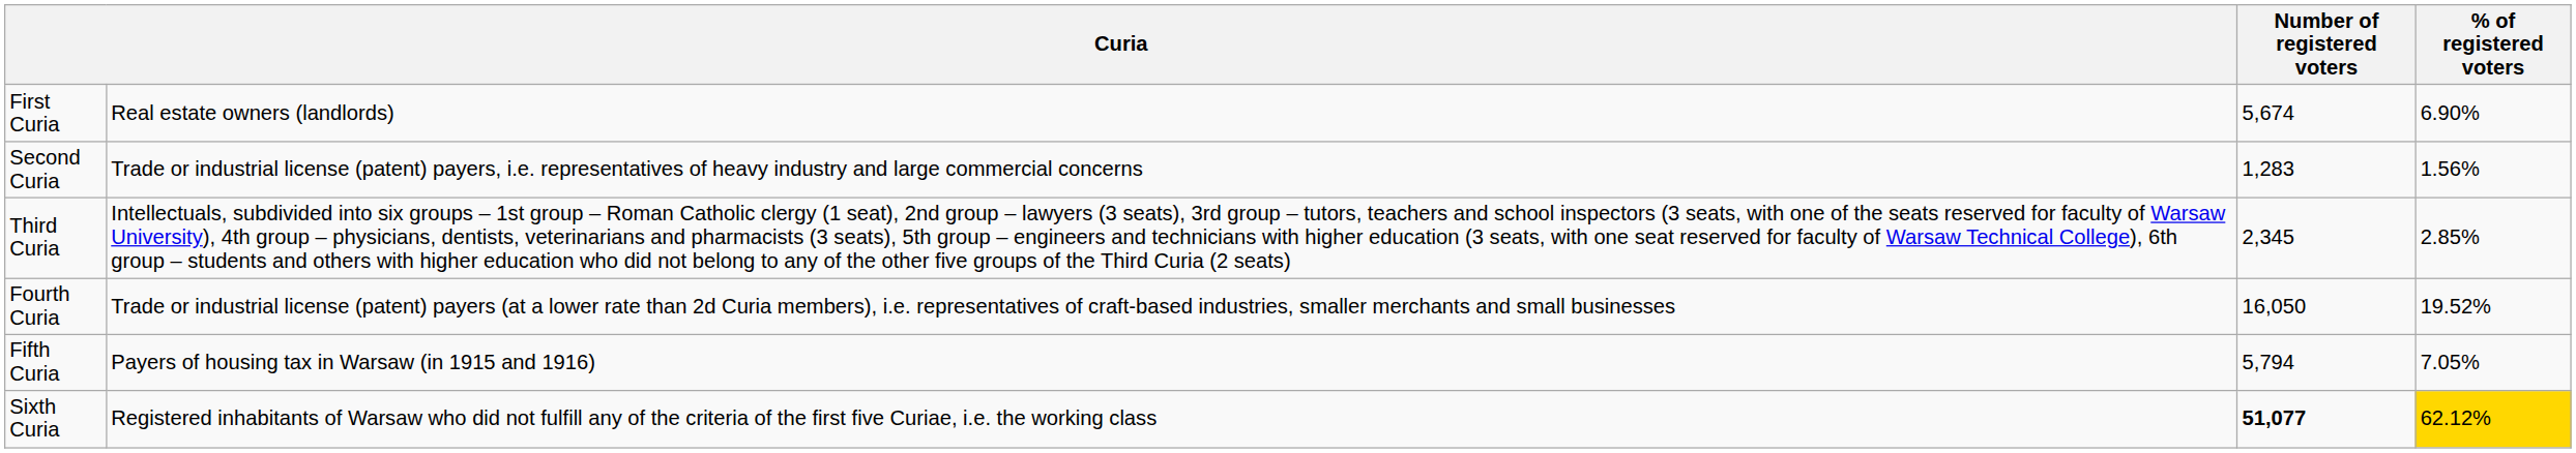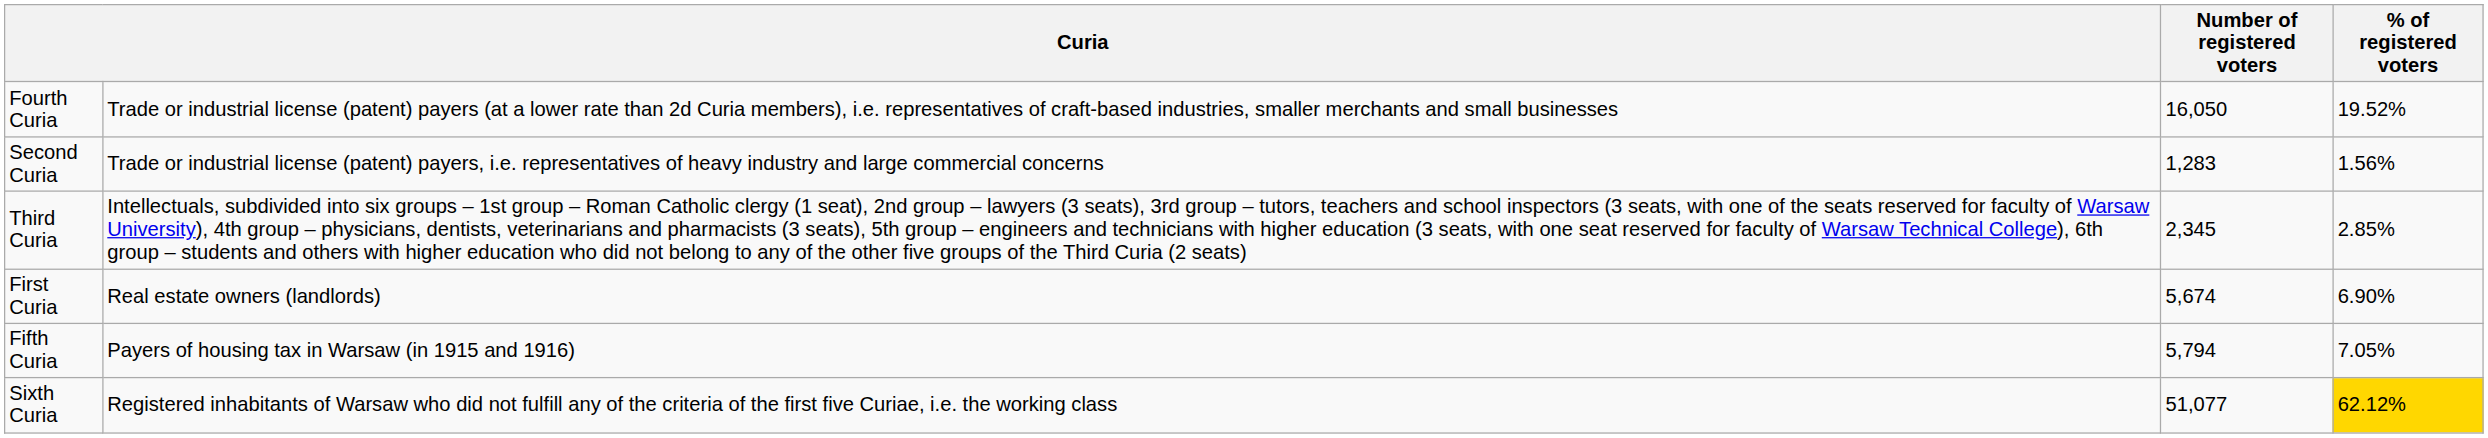 <table class="wikitable">
 <tr>
 <th colspan=2>Curia</th>
 <th>Number of registered voters</th>
 <th>% of registered voters</th>
 </tr>
 <tr>
-<td>First Curia</td>
-<td>Real estate owners (landlords)</td>
-<td>5,674</td>
-<td>6.90%</td>
+<td>Fourth Curia</td>
+<td>Trade or industrial license (patent) payers (at a lower rate than 2d Curia members), i.e. representatives of craft-based industries, smaller merchants and small businesses</td>
+<td>16,050</td>
+<td>19.52%</td>
 </tr>
 <tr>
 <td>Second Curia</td>
 <td>Trade or industrial license (patent) payers, i.e. representatives of heavy industry and large commercial concerns</td>
 <td>1,283</td>
 <td>1.56%</td>
 </tr>
 <tr>
 <td>Third Curia</td>
 <td>Intellectuals, subdivided into six groups – 1st group – Roman Catholic clergy (1 seat), 2nd group – lawyers (3 seats), 3rd group – tutors, teachers and school inspectors (3 seats, with one of the seats reserved for faculty of <a href='#'>Warsaw University</a>), 4th group – physicians, dentists, veterinarians and pharmacists (3 seats), 5th group – engineers and technicians with higher education (3 seats, with one seat reserved for faculty of <a href='#'>Warsaw Technical College</a>), 6th group – students and others with higher education who did not belong to any of the other five groups of the Third Curia (2 seats)</td>
 <td>2,345</td>
 <td>2.85%</td>
 </tr>
 <tr>
-<td>Fourth Curia</td>
-<td>Trade or industrial license (patent) payers (at a lower rate than 2d Curia members), i.e. representatives of craft-based industries, smaller merchants and small businesses</td>
-<td>16,050</td>
-<td>19.52%</td>
+<td>First Curia</td>
+<td>Real estate owners (landlords)</td>
+<td>5,674</td>
+<td>6.90%</td>
 </tr>
 <tr>
 <td>Fifth Curia</td>
 <td>Payers of housing tax in Warsaw (in 1915 and 1916)</td>
 <td>5,794</td>
 <td>7.05%</td>
 </tr>
 <tr>
 <td>Sixth Curia</td>
 <td>Registered inhabitants of Warsaw who did not fulfill any of the criteria of the first five Curiae, i.e. the working class</td>
-<td><strong>51,077</strong></td>
+<td>51,077</td>
 <td style="background: gold;">62.12%</td>
 </tr>
 </table>
